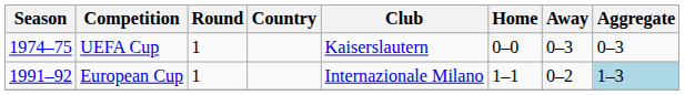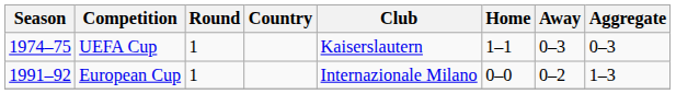 <table class="wikitable">
 <tr>
 <th>Season</th>
 <th>Competition</th>
 <th>Round</th>
 <th>Country</th>
 <th>Club</th>
 <th>Home</th>
 <th>Away</th>
 <th>Aggregate</th>
 </tr>
 <tr>
 <td><a href='#'>1974–75</a></td>
 <td><a href='#'>UEFA Cup</a></td>
 <td>1</td>
 <td></td>
 <td><a href='#'>Kaiserslautern</a></td>
-<td>0–0</td>
+<td>1–1</td>
 <td>0–3</td>
 <td>0–3</td>
 </tr>
 <tr>
 <td><a href='#'>1991–92</a></td>
 <td><a href='#'>European Cup</a></td>
 <td>1</td>
 <td></td>
 <td><a href='#'>Internazionale Milano</a></td>
-<td>1–1</td>
+<td>0–0</td>
 <td>0–2</td>
-<td style="background: lightblue;">1–3</td>
+<td>1–3</td>
 </tr>
 <tr>
 </tr>
 </table>
